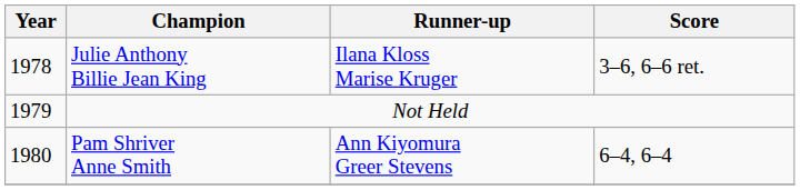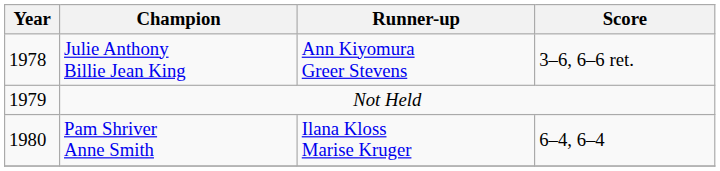 <table class="wikitable">
 <tr>
 <th style="width:40px">Year</th>
 <th style="width:200px">Champion</th>
 <th style="width:200px">Runner-up</th>
 <th style="width:150px">Score</th>
 </tr>
 <tr>
 <td>1978</td>
 <td> <a href='#'>Julie Anthony</a> <br>  <a href='#'>Billie Jean King</a></td>
-<td> <a href='#'>Ilana Kloss</a> <br>  <a href='#'>Marise Kruger</a></td>
+<td> <a href='#'>Ann Kiyomura</a> <br>  <a href='#'>Greer Stevens</a></td>
 <td>3–6, 6–6 ret.</td>
 </tr>
 <tr>
 <td>1979</td>
 <td colspan=3 align=center><em>Not Held</em></td>
 </tr>
 <tr>
 <td>1980</td>
 <td> <a href='#'>Pam Shriver</a> <br>  <a href='#'>Anne Smith</a></td>
-<td> <a href='#'>Ann Kiyomura</a> <br>  <a href='#'>Greer Stevens</a></td>
+<td> <a href='#'>Ilana Kloss</a> <br>  <a href='#'>Marise Kruger</a></td>
 <td>6–4, 6–4</td>
 </tr>
 <tr>
 </tr>
 </table>
